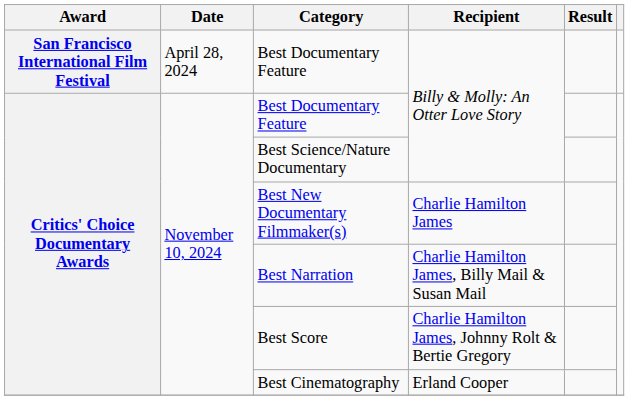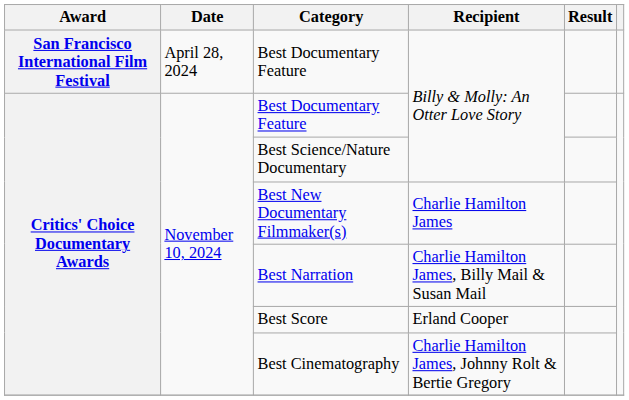 <table class="wikitable sortable plainrowheaders">
 <tr>
 <th>Award</th>
 <th>Date</th>
 <th>Category</th>
 <th>Recipient</th>
 <th>Result</th>
 <th></th>
 </tr>
 <tr>
 <th scope="row"><a href='#'>San Francisco International Film Festival</a></th>
 <td>April 28, 2024</td>
 <td>Best Documentary Feature</td>
 <td rowspan="3"><em>Billy & Molly: An Otter Love Story</em></td>
 <td></td>
 <td align="center"></td>
 </tr>
 <tr>
 <th rowspan="6" scope="row"><a href='#'>Critics' Choice Documentary Awards</a></th>
 <td rowspan="6"><a href='#'>November 10, 2024</a></td>
 <td><a href='#'>Best Documentary Feature</a></td>
 <td></td>
 <td rowspan="6" align="center"></td>
 </tr>
 <tr>
 <td>Best Science/Nature Documentary</td>
 <td></td>
 </tr>
 <tr>
 <td><a href='#'>Best New Documentary Filmmaker(s)</a></td>
 <td><a href='#'>Charlie Hamilton James</a></td>
 <td></td>
 </tr>
 <tr>
 <td><a href='#'>Best Narration</a></td>
 <td><a href='#'>Charlie Hamilton James</a>, Billy Mail & Susan Mail</td>
 <td></td>
 </tr>
 <tr>
 <td>Best Score</td>
-<td><a href='#'>Charlie Hamilton James</a>, Johnny Rolt & Bertie Gregory</td>
+<td>Erland Cooper</td>
 <td></td>
 </tr>
 <tr>
 <td>Best Cinematography</td>
-<td>Erland Cooper</td>
+<td><a href='#'>Charlie Hamilton James</a>, Johnny Rolt & Bertie Gregory</td>
 <td></td>
 </tr>
 <tr>
 </tr>
 </table>
